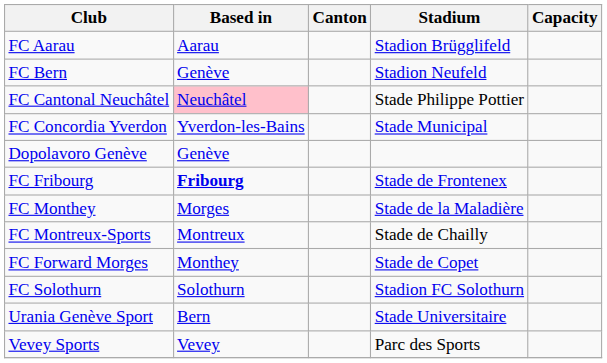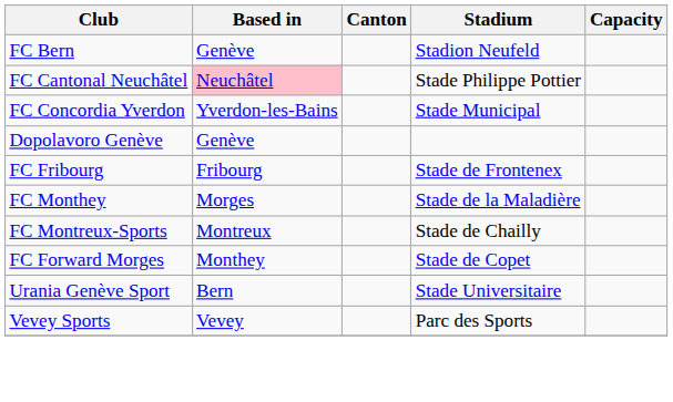 <table class="wikitable">
 <tr>
 <th>Club</th>
 <th>Based in</th>
 <th>Canton</th>
 <th>Stadium</th>
 <th>Capacity</th>
-</tr>
-<tr>
-<td><a href='#'>FC Aarau</a></td>
-<td><a href='#'>Aarau</a></td>
-<td></td>
-<td><a href='#'>Stadion Brügglifeld</a></td>
-<td></td>
 </tr>
 <tr>
 <td><a href='#'>FC Bern</a></td>
 <td><a href='#'>Genève</a></td>
 <td></td>
 <td><a href='#'>Stadion Neufeld</a></td>
 <td></td>
 </tr>
 <tr>
 <td><a href='#'>FC Cantonal Neuchâtel</a></td>
 <td style="background: pink;"><a href='#'>Neuchâtel</a></td>
 <td></td>
 <td>Stade Philippe Pottier</td>
 <td></td>
 </tr>
 <tr>
 <td><a href='#'>FC Concordia Yverdon</a></td>
 <td><a href='#'>Yverdon-les-Bains</a></td>
 <td></td>
 <td><a href='#'>Stade Municipal</a></td>
 <td></td>
 </tr>
 <tr>
 <td><a href='#'>Dopolavoro Genève</a></td>
 <td><a href='#'>Genève</a></td>
 <td></td>
 <td></td>
 <td></td>
 </tr>
 <tr>
 <td><a href='#'>FC Fribourg</a></td>
-<td><strong><a href='#'>Fribourg</a></strong></td>
+<td><a href='#'>Fribourg</a></td>
 <td></td>
 <td><a href='#'>Stade de Frontenex</a></td>
 <td></td>
 </tr>
 <tr>
 <td><a href='#'>FC Monthey</a></td>
 <td><a href='#'>Morges</a></td>
 <td></td>
 <td><a href='#'>Stade de la Maladière</a></td>
 <td></td>
 </tr>
 <tr>
 <td><a href='#'>FC Montreux-Sports</a></td>
 <td><a href='#'>Montreux</a></td>
 <td></td>
 <td>Stade de Chailly</td>
 <td></td>
 </tr>
 <tr>
 <td><a href='#'>FC Forward Morges</a></td>
 <td><a href='#'>Monthey</a></td>
 <td></td>
 <td><a href='#'>Stade de Copet</a></td>
 <td></td>
 </tr>
 <tr>
-<td><a href='#'>FC Solothurn</a></td>
-<td><a href='#'>Solothurn</a></td>
-<td></td>
-<td><a href='#'>Stadion FC Solothurn</a></td>
-<td></td>
-</tr>
-<tr>
 <td><a href='#'>Urania Genève Sport</a></td>
 <td><a href='#'>Bern</a></td>
 <td></td>
 <td><a href='#'>Stade Universitaire</a></td>
 <td></td>
 </tr>
 <tr>
 <td><a href='#'>Vevey Sports</a></td>
 <td><a href='#'>Vevey</a></td>
 <td></td>
 <td>Parc des Sports</td>
 <td></td>
 </tr>
 <tr>
 </tr>
 </table>
